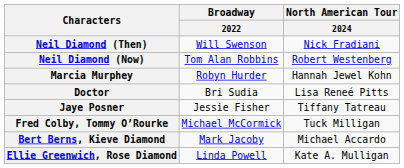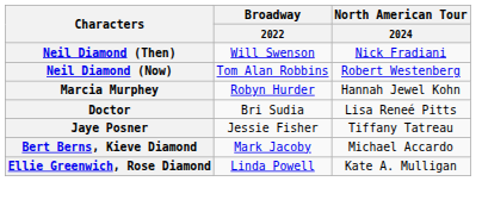 <table class="wikitable">
 <tr>
 <th rowspan="2">Characters</th>
 <th>Broadway</th>
 <th>North American Tour</th>
 </tr>
 <tr>
 <th><small>2022</small></th>
 <th><small>2024</small></th>
 </tr>
 <tr>
 <th><a href='#'>Neil Diamond</a> (Then)</th>
 <td align=center><a href='#'>Will Swenson</a></td>
 <td align=center><a href='#'>Nick Fradiani</a></td>
 </tr>
 <tr>
 <th><a href='#'>Neil Diamond</a> (Now)</th>
 <td align=center><a href='#'>Tom Alan Robbins</a></td>
 <td align=center><a href='#'>Robert Westenberg</a></td>
 </tr>
 <tr>
 <th>Marcia Murphey</th>
 <td align=center><a href='#'>Robyn Hurder</a></td>
 <td align=center>Hannah Jewel Kohn</td>
 </tr>
 <tr>
 <th>Doctor</th>
 <td align=center>Bri Sudia</td>
 <td align=center>Lisa Reneé Pitts</td>
 </tr>
 <tr>
 <th>Jaye Posner</th>
 <td align=center>Jessie Fisher</td>
 <td align=center>Tiffany Tatreau</td>
 </tr>
 <tr>
-<th>Fred Colby, Tommy O’Rourke</th>
-<td align=center><a href='#'>Michael McCormick</a></td>
-<td align=center>Tuck Milligan</td>
-</tr>
-<tr>
 <th><a href='#'>Bert Berns</a>, Kieve Diamond</th>
 <td align=center><a href='#'>Mark Jacoby</a></td>
 <td align=center>Michael Accardo</td>
 </tr>
 <tr>
 <th><a href='#'>Ellie Greenwich</a>, Rose Diamond</th>
 <td align=center><a href='#'>Linda Powell</a></td>
 <td align=center>Kate A. Mulligan</td>
 </tr>
 </table>
